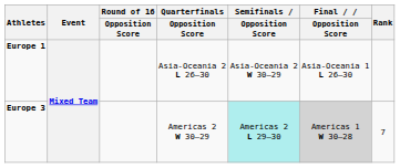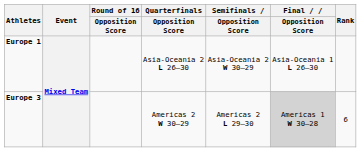 <table class=wikitable style="font-size:90%">
 <tr>
 <th rowspan="2">Athletes</th>
 <th rowspan="2">Event</th>
 <th>Round of 16</th>
 <th>Quarterfinals</th>
 <th>Semifinals / </th>
 <th>Final /  / </th>
 <th rowspan=2>Rank</th>
 </tr>
 <tr style="font-size:95%">
 <th>Opposition<br>Score</th>
 <th>Opposition<br>Score</th>
 <th>Opposition<br>Score</th>
 <th>Opposition<br>Score</th>
 </tr>
 <tr align=center>
 <td align=left><strong>Europe 1</strong><br><br><br><br><br><br></td>
 <th rowspan=2 align=left><a href='#'>Mixed Team</a></th>
 <td></td>
 <td>Asia-Oceania 2<br><strong>L</strong> 26–30</td>
 <td>Asia-Oceania 2<br><strong>W</strong> 30–29</td>
 <td>Asia-Oceania 1<br><strong>L</strong> 26–30</td>
 <td></td>
 </tr>
 <tr align=center>
 <td align=left><strong>Europe 3</strong><br><br><br><br><br><br></td>
 <td></td>
 <td>Americas 2<br><strong>W</strong> 30–29</td>
-<td style="background: paleturquoise;">Americas 2<br><strong>L</strong> 29–30</td>
+<td>Americas 2<br><strong>L</strong> 29–30</td>
 <td style="background: lightgrey;">Americas 1<br><strong>W</strong> 30–28</td>
-<td>7</td>
+<td>6</td>
 </tr>
 </table>
